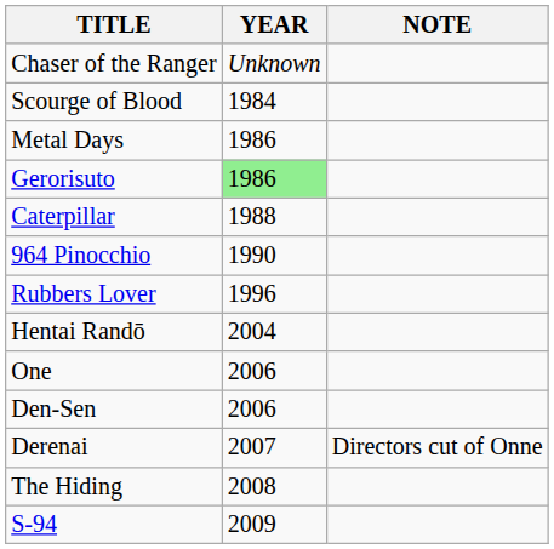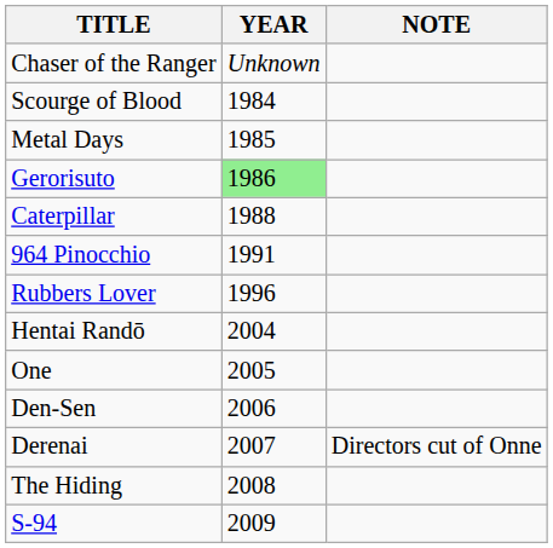 <table class="wikitable">
 <tr>
 <th>TITLE</th>
 <th>YEAR</th>
 <th>NOTE</th>
 </tr>
 <tr>
 <td>Chaser of the Ranger</td>
 <td><em>Unknown</em></td>
 <td></td>
 </tr>
 <tr>
 <td>Scourge of Blood</td>
 <td>1984</td>
 <td></td>
 </tr>
 <tr>
 <td>Metal Days</td>
-<td>1986</td>
+<td>1985</td>
 <td></td>
 </tr>
 <tr>
 <td><a href='#'>Gerorisuto</a></td>
 <td style="background: lightgreen;">1986</td>
 <td></td>
 </tr>
 <tr>
 <td><a href='#'>Caterpillar</a></td>
 <td>1988</td>
 <td></td>
 </tr>
 <tr>
 <td><a href='#'>964 Pinocchio</a></td>
-<td>1990</td>
+<td>1991</td>
 <td></td>
 </tr>
 <tr>
 <td><a href='#'>Rubbers Lover</a></td>
 <td>1996</td>
 <td></td>
 </tr>
 <tr>
 <td>Hentai Randō</td>
 <td>2004</td>
 <td></td>
 </tr>
 <tr>
 <td>One</td>
-<td>2006</td>
+<td>2005</td>
 <td></td>
 </tr>
 <tr>
 <td>Den-Sen</td>
 <td>2006</td>
 <td></td>
 </tr>
 <tr>
 <td>Derenai</td>
 <td>2007</td>
 <td>Directors cut of Onne</td>
 </tr>
 <tr>
 <td>The Hiding</td>
 <td>2008</td>
 <td></td>
 </tr>
 <tr>
 <td><a href='#'>S-94</a></td>
 <td>2009</td>
 <td></td>
 </tr>
 </table>
